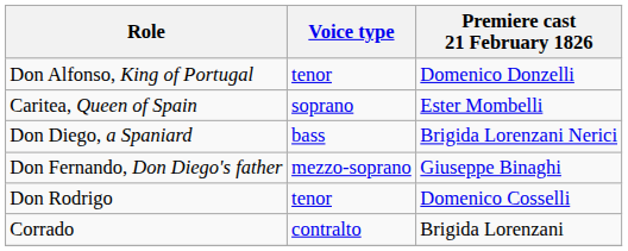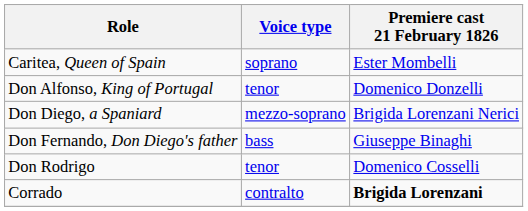 <table class="wikitable">
 <tr>
 <th>Role</th>
 <th><a href='#'>Voice type</a></th>
 <th>Premiere cast<br>21 February 1826<br></th>
 </tr>
 <tr>
+<td>Caritea, <em>Queen of Spain</em></td>
+<td><a href='#'>soprano</a></td>
+<td><a href='#'>Ester Mombelli</a></td>
+</tr>
+<tr>
 <td>Don Alfonso, <em>King of Portugal</em></td>
 <td><a href='#'>tenor</a></td>
 <td><a href='#'>Domenico Donzelli</a></td>
 </tr>
 <tr>
-<td>Caritea, <em>Queen of Spain</em></td>
-<td><a href='#'>soprano</a></td>
-<td><a href='#'>Ester Mombelli</a></td>
-</tr>
-<tr>
 <td>Don Diego, <em>a Spaniard</em></td>
-<td><a href='#'>bass</a></td>
+<td><a href='#'>mezzo-soprano</a></td>
 <td><a href='#'>Brigida Lorenzani Nerici</a></td>
 </tr>
 <tr>
 <td>Don Fernando, <em>Don Diego's father</em></td>
-<td><a href='#'>mezzo-soprano</a></td>
+<td><a href='#'>bass</a></td>
 <td><a href='#'>Giuseppe Binaghi</a></td>
 </tr>
 <tr>
 <td>Don Rodrigo</td>
 <td><a href='#'>tenor</a></td>
 <td><a href='#'>Domenico Cosselli</a></td>
 </tr>
 <tr>
 <td>Corrado</td>
 <td><a href='#'>contralto</a></td>
-<td>Brigida Lorenzani</td>
+<td><strong>Brigida Lorenzani</strong></td>
 </tr>
 <tr>
 </tr>
 </table>
